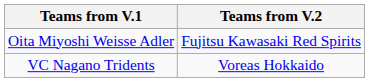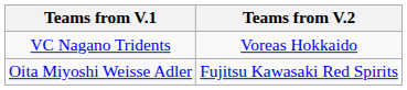 <table class="wikitable" style="text-align: center;">
 <tr>
 <th>Teams from V.1</th>
 <th>Teams from V.2</th>
 </tr>
 <tr>
+<td><a href='#'>VC Nagano Tridents</a></td>
+<td><a href='#'>Voreas Hokkaido</a></td>
+</tr>
+<tr>
 <td><a href='#'>Oita Miyoshi Weisse Adler</a></td>
 <td><a href='#'>Fujitsu Kawasaki Red Spirits</a></td>
 </tr>
-<tr>
-<td><a href='#'>VC Nagano Tridents</a></td>
-<td><a href='#'>Voreas Hokkaido</a></td>
-</tr>
 </table>
